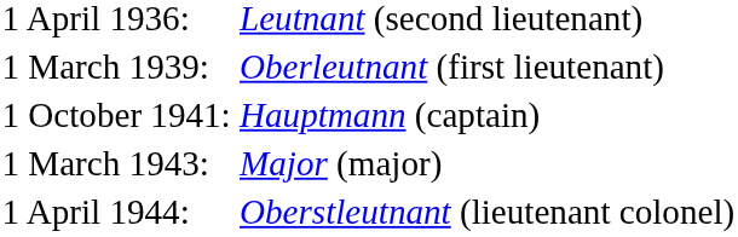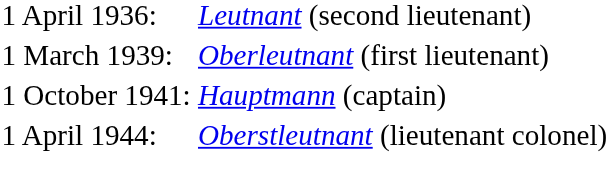 <table>
 <tr>
 <td>1 April 1936:</td>
 <td><em><a href='#'>Leutnant</a></em> (second lieutenant)</td>
 </tr>
 <tr>
 <td>1 March 1939:</td>
 <td><em><a href='#'>Oberleutnant</a></em> (first lieutenant)</td>
 </tr>
 <tr>
 <td>1 October 1941:</td>
 <td><em><a href='#'>Hauptmann</a></em> (captain)</td>
 </tr>
 <tr>
-<td>1 March 1943:</td>
-<td><em><a href='#'>Major</a></em> (major)</td>
-</tr>
-<tr>
 <td>1 April 1944:</td>
 <td><em><a href='#'>Oberstleutnant</a></em> (lieutenant colonel)</td>
 </tr>
 </table>
